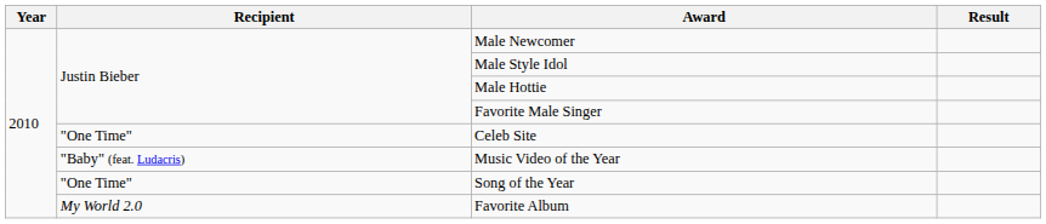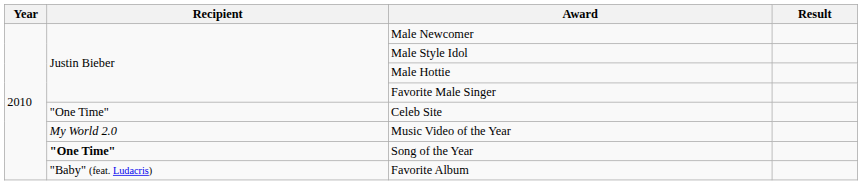 <table class="wikitable" style="width:70%;">
 <tr>
 <th width=5%>Year</th>
 <th style="width:40%;">Recipient</th>
 <th style="width:45%;">Award</th>
 <th style="width:10%;">Result</th>
 </tr>
 <tr>
 <td rowspan="8">2010</td>
 <td rowspan="4">Justin Bieber</td>
 <td>Male Newcomer</td>
 <td></td>
 </tr>
 <tr>
 <td>Male Style Idol</td>
 <td></td>
 </tr>
 <tr>
 <td>Male Hottie</td>
 <td></td>
 </tr>
 <tr>
 <td>Favorite Male Singer</td>
 <td></td>
 </tr>
 <tr>
 <td>"One Time"</td>
 <td>Celeb Site</td>
 <td></td>
 </tr>
 <tr>
-<td>"Baby" <small>(feat. <a href='#'>Ludacris</a>)</small></td>
+<td><em>My World 2.0</em></td>
 <td>Music Video of the Year</td>
 <td></td>
 </tr>
 <tr>
-<td>"One Time"</td>
+<td><strong>"One Time"</strong></td>
 <td>Song of the Year</td>
 <td></td>
 </tr>
 <tr>
-<td><em>My World 2.0</em></td>
+<td>"Baby" <small>(feat. <a href='#'>Ludacris</a>)</small></td>
 <td>Favorite Album</td>
 <td></td>
 </tr>
 </table>
